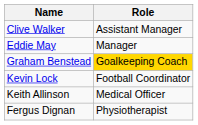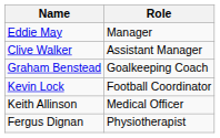 <table class="wikitable">
 <tr>
 <th>Name</th>
 <th>Role</th>
 </tr>
 <tr>
+<td> <a href='#'>Eddie May</a></td>
+<td>Manager</td>
+</tr>
+<tr>
 <td> <a href='#'>Clive Walker</a></td>
 <td>Assistant Manager</td>
 </tr>
 <tr>
-<td> <a href='#'>Eddie May</a></td>
-<td>Manager</td>
-</tr>
-<tr>
 <td> <a href='#'>Graham Benstead</a></td>
-<td style="background: gold;">Goalkeeping Coach</td>
+<td>Goalkeeping Coach</td>
 </tr>
 <tr>
 <td> <a href='#'>Kevin Lock</a></td>
 <td>Football Coordinator</td>
 </tr>
 <tr>
 <td> Keith Allinson</td>
 <td>Medical Officer</td>
 </tr>
 <tr>
 <td> Fergus Dignan</td>
 <td>Physiotherapist</td>
 </tr>
 </table>
